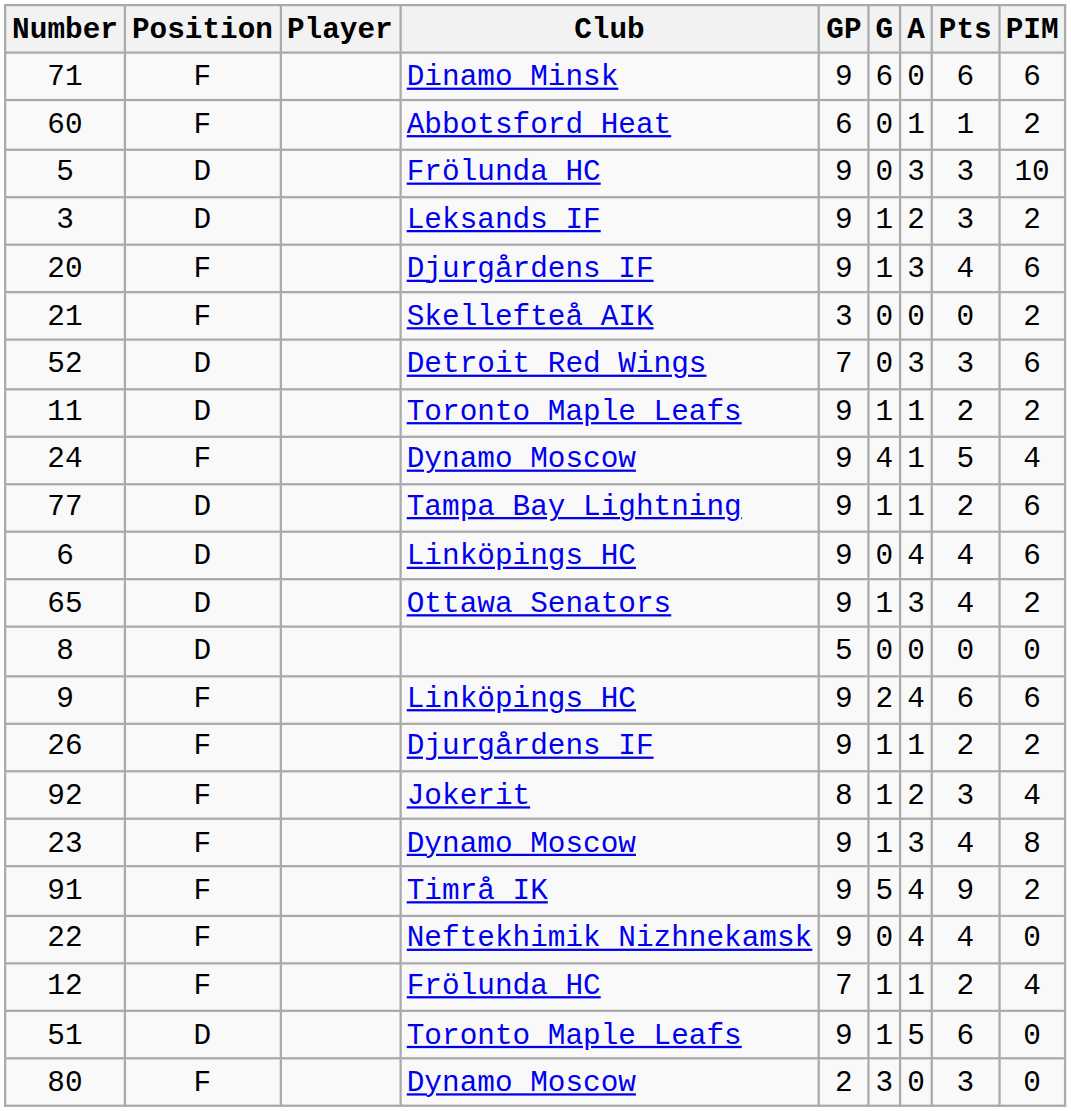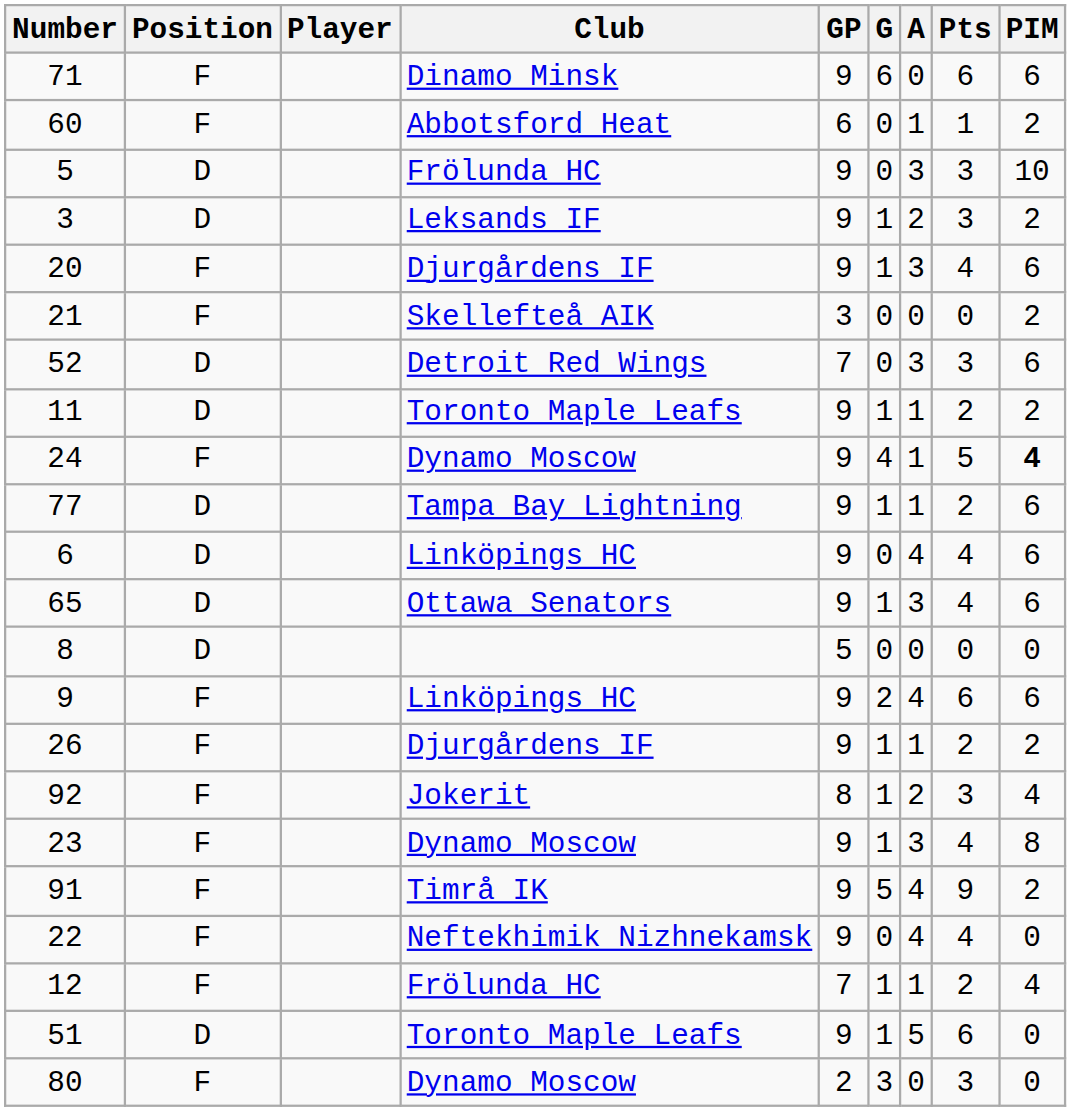 <table class="wikitable sortable" style="text-align:center; padding:4px; border-spacing=0;">
 <tr>
 <th>Number</th>
 <th>Position</th>
 <th>Player</th>
 <th>Club</th>
 <th>GP</th>
 <th>G</th>
 <th>A</th>
 <th>Pts</th>
 <th>PIM</th>
 </tr>
 <tr>
 <td>71</td>
 <td>F</td>
 <td align=left></td>
 <td align=left><a href='#'>Dinamo Minsk</a></td>
 <td>9</td>
 <td>6</td>
 <td>0</td>
 <td>6</td>
 <td>6</td>
 </tr>
 <tr>
 <td>60</td>
 <td>F</td>
 <td align=left></td>
 <td align=left><a href='#'>Abbotsford Heat</a></td>
 <td>6</td>
 <td>0</td>
 <td>1</td>
 <td>1</td>
 <td>2</td>
 </tr>
 <tr>
 <td>5</td>
 <td>D</td>
 <td align=left></td>
 <td align=left><a href='#'>Frölunda HC</a></td>
 <td>9</td>
 <td>0</td>
 <td>3</td>
 <td>3</td>
 <td>10</td>
 </tr>
 <tr>
 <td>3</td>
 <td>D</td>
 <td align=left></td>
 <td align=left><a href='#'>Leksands IF</a></td>
 <td>9</td>
 <td>1</td>
 <td>2</td>
 <td>3</td>
 <td>2</td>
 </tr>
 <tr>
 <td>20</td>
 <td>F</td>
 <td align=left></td>
 <td align=left><a href='#'>Djurgårdens IF</a></td>
 <td>9</td>
 <td>1</td>
 <td>3</td>
 <td>4</td>
 <td>6</td>
 </tr>
 <tr>
 <td>21</td>
 <td>F</td>
 <td align=left></td>
 <td align=left><a href='#'>Skellefteå AIK</a></td>
 <td>3</td>
 <td>0</td>
 <td>0</td>
 <td>0</td>
 <td>2</td>
 </tr>
 <tr>
 <td>52</td>
 <td>D</td>
 <td align=left></td>
 <td align=left><a href='#'>Detroit Red Wings</a></td>
 <td>7</td>
 <td>0</td>
 <td>3</td>
 <td>3</td>
 <td>6</td>
 </tr>
 <tr>
 <td>11</td>
 <td>D</td>
 <td align=left></td>
 <td align=left><a href='#'>Toronto Maple Leafs</a></td>
 <td>9</td>
 <td>1</td>
 <td>1</td>
 <td>2</td>
 <td>2</td>
 </tr>
 <tr>
 <td>24</td>
 <td>F</td>
 <td align=left></td>
 <td align=left><a href='#'>Dynamo Moscow</a></td>
 <td>9</td>
 <td>4</td>
 <td>1</td>
 <td>5</td>
-<td>4</td>
+<td><strong>4</strong></td>
 </tr>
 <tr>
 <td>77</td>
 <td>D</td>
 <td align=left></td>
 <td align=left><a href='#'>Tampa Bay Lightning</a></td>
 <td>9</td>
 <td>1</td>
 <td>1</td>
 <td>2</td>
 <td>6</td>
 </tr>
 <tr>
 <td>6</td>
 <td>D</td>
 <td align=left></td>
 <td align=left><a href='#'>Linköpings HC</a></td>
 <td>9</td>
 <td>0</td>
 <td>4</td>
 <td>4</td>
 <td>6</td>
 </tr>
 <tr>
 <td>65</td>
 <td>D</td>
 <td align=left></td>
 <td align=left><a href='#'>Ottawa Senators</a></td>
 <td>9</td>
 <td>1</td>
 <td>3</td>
 <td>4</td>
-<td>2</td>
+<td>6</td>
 </tr>
 <tr>
 <td>8</td>
 <td>D</td>
 <td align=left></td>
 <td align=left></td>
 <td>5</td>
 <td>0</td>
 <td>0</td>
 <td>0</td>
 <td>0</td>
 </tr>
 <tr>
 <td>9</td>
 <td>F</td>
 <td align=left></td>
 <td align=left><a href='#'>Linköpings HC</a></td>
 <td>9</td>
 <td>2</td>
 <td>4</td>
 <td>6</td>
 <td>6</td>
 </tr>
 <tr>
 <td>26</td>
 <td>F</td>
 <td align=left></td>
 <td align=left><a href='#'>Djurgårdens IF</a></td>
 <td>9</td>
 <td>1</td>
 <td>1</td>
 <td>2</td>
 <td>2</td>
 </tr>
 <tr>
 <td>92</td>
 <td>F</td>
 <td align=left></td>
 <td align=left><a href='#'>Jokerit</a></td>
 <td>8</td>
 <td>1</td>
 <td>2</td>
 <td>3</td>
 <td>4</td>
 </tr>
 <tr>
 <td>23</td>
 <td>F</td>
 <td align=left></td>
 <td align=left><a href='#'>Dynamo Moscow</a></td>
 <td>9</td>
 <td>1</td>
 <td>3</td>
 <td>4</td>
 <td>8</td>
 </tr>
 <tr>
 <td>91</td>
 <td>F</td>
 <td align=left></td>
 <td align=left><a href='#'>Timrå IK</a></td>
 <td>9</td>
 <td>5</td>
 <td>4</td>
 <td>9</td>
 <td>2</td>
 </tr>
 <tr>
 <td>22</td>
 <td>F</td>
 <td align=left></td>
 <td align=left><a href='#'>Neftekhimik Nizhnekamsk</a></td>
 <td>9</td>
 <td>0</td>
 <td>4</td>
 <td>4</td>
 <td>0</td>
 </tr>
 <tr>
 <td>12</td>
 <td>F</td>
 <td align=left></td>
 <td align=left><a href='#'>Frölunda HC</a></td>
 <td>7</td>
 <td>1</td>
 <td>1</td>
 <td>2</td>
 <td>4</td>
 </tr>
 <tr>
 <td>51</td>
 <td>D</td>
 <td align=left></td>
 <td align=left><a href='#'>Toronto Maple Leafs</a></td>
 <td>9</td>
 <td>1</td>
 <td>5</td>
 <td>6</td>
 <td>0</td>
 </tr>
 <tr>
 <td>80</td>
 <td>F</td>
 <td align=left></td>
 <td align=left><a href='#'>Dynamo Moscow</a></td>
 <td>2</td>
 <td>3</td>
 <td>0</td>
 <td>3</td>
 <td>0</td>
 </tr>
 </table>
